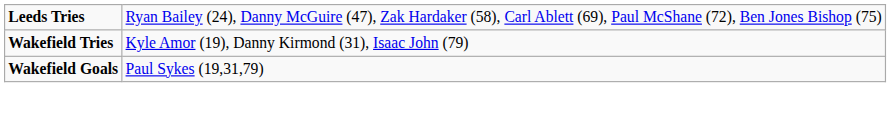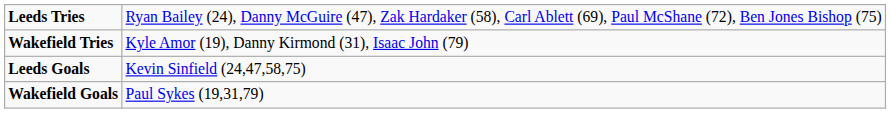 <table class="wikitable" style="font-size:85%;">
 <tr>
 <td><strong>Leeds Tries</strong></td>
 <td><a href='#'>Ryan Bailey</a> (24), <a href='#'>Danny McGuire</a> (47), <a href='#'>Zak Hardaker</a> (58), <a href='#'>Carl Ablett</a> (69), <a href='#'>Paul McShane</a> (72), <a href='#'>Ben Jones Bishop</a> (75)</td>
 </tr>
 <tr>
 <td><strong>Wakefield Tries</strong></td>
 <td><a href='#'>Kyle Amor</a> (19), Danny Kirmond (31), <a href='#'>Isaac John</a> (79)</td>
 </tr>
 <tr>
+<td><strong>Leeds Goals</strong></td>
+<td><a href='#'>Kevin Sinfield</a> (24,47,58,75)</td>
+</tr>
+<tr>
 <td><strong>Wakefield Goals</strong></td>
 <td><a href='#'>Paul Sykes</a> (19,31,79)</td>
 </tr>
 </table>
